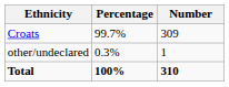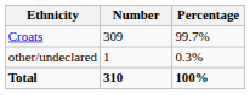 <table class="wikitable">
 <tr>
 <th width="100px">Ethnicity</th>
+<th width="80px">Number</th>
 <th width="80px">Percentage</th>
-<th width="80px">Number</th>
 </tr>
 <tr>
 <td><a href='#'>Croats</a></td>
+<td>309</td>
 <td>99.7%</td>
-<td>309</td>
 </tr>
 <tr>
 <td>other/undeclared</td>
+<td>1</td>
 <td>0.3%</td>
-<td>1</td>
 </tr>
 <tr>
 <td><strong>Total</strong></td>
+<td><strong>310</strong></td>
 <td><strong>100%</strong></td>
-<td><strong>310</strong></td>
 </tr>
 </table>
